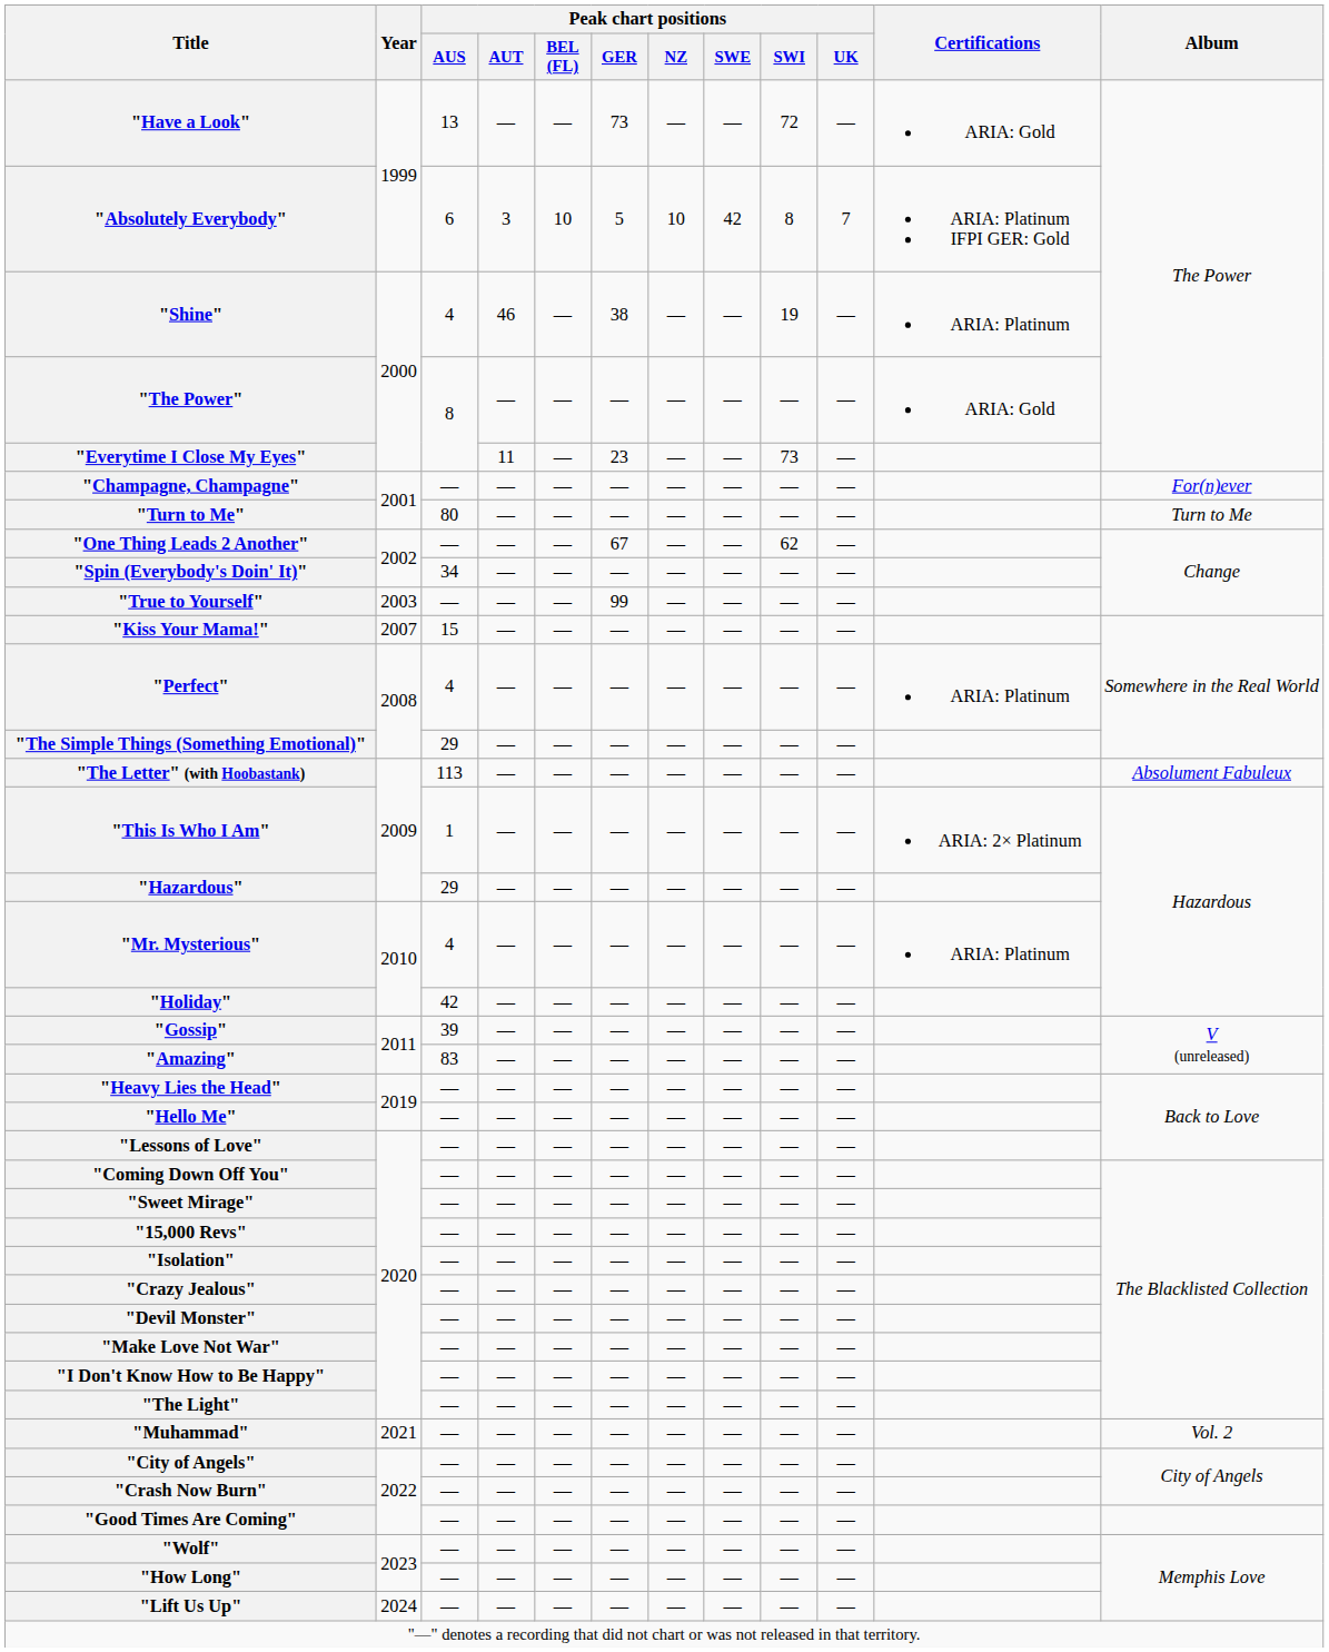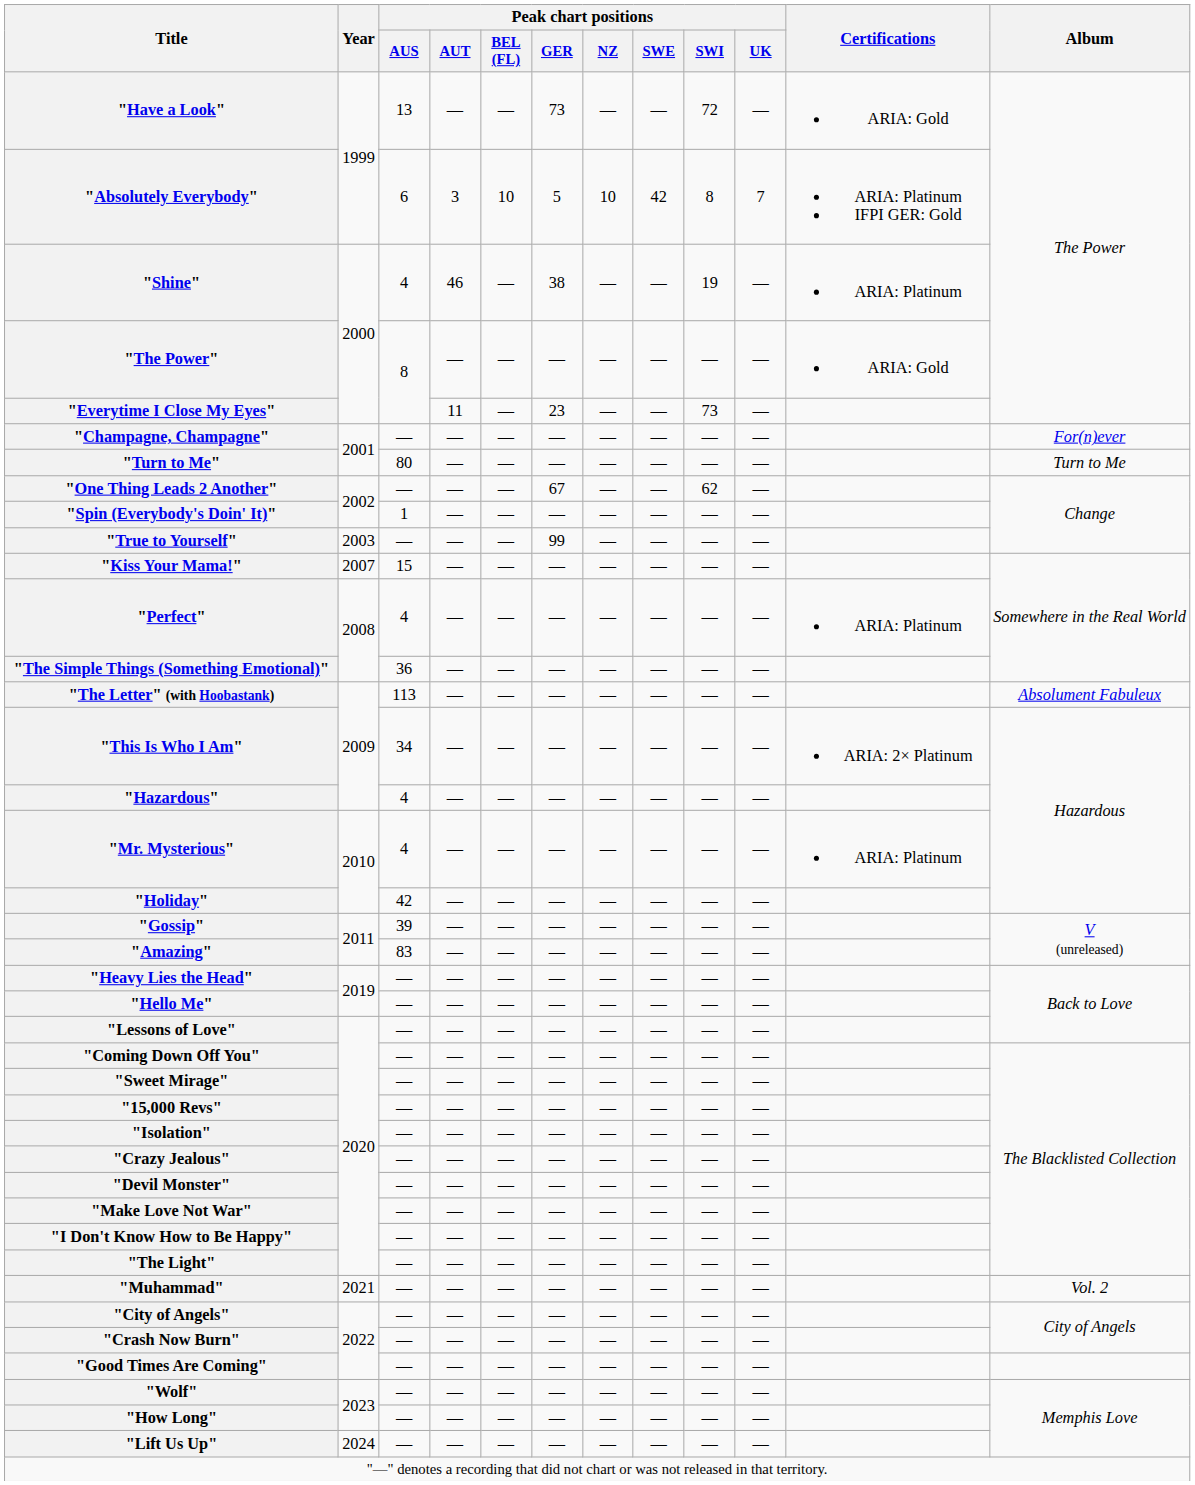 <table style="text-align:center;" class="wikitable plainrowheaders" border="1">
 <tr>
 <th scope="col" rowspan="2" style="width:20em;">Title</th>
 <th scope="col" rowspan="2">Year</th>
 <th scope="col" colspan="8">Peak chart positions</th>
 <th scope="col" rowspan="2" style="width:12em;"><a href='#'>Certifications</a></th>
 <th scope="col" rowspan="2">Album</th>
 </tr>
 <tr>
 <th scope="col" style="width:3em;font-size:90%;"><a href='#'>AUS</a><br></th>
 <th scope="col" style="width:3em;font-size:90%;"><a href='#'>AUT</a><br></th>
 <th scope="col" style="width:3em;font-size:90%;"><a href='#'>BEL (FL)</a><br></th>
 <th scope="col" style="width:3em;font-size:90%;"><a href='#'>GER</a><br></th>
 <th scope="col" style="width:3em;font-size:90%;"><a href='#'>NZ</a><br></th>
 <th scope="col" style="width:3em;font-size:90%;"><a href='#'>SWE</a><br></th>
 <th scope="col" style="width:3em;font-size:90%;"><a href='#'>SWI</a><br></th>
 <th scope="col" style="width:3em;font-size:90%;"><a href='#'>UK</a><br></th>
 </tr>
 <tr>
 <th scope="row">"<a href='#'>Have a Look</a>"</th>
 <td rowspan="2">1999</td>
 <td>13</td>
 <td>—</td>
 <td>—</td>
 <td>73</td>
 <td>—</td>
 <td>—</td>
 <td>72</td>
 <td>—</td>
 <td><br><ul><li>ARIA: Gold</li></ul></td>
 <td rowspan="5"><em>The Power</em></td>
 </tr>
 <tr>
 <th scope="row">"<a href='#'>Absolutely Everybody</a>"</th>
 <td>6</td>
 <td>3</td>
 <td>10</td>
 <td>5</td>
 <td>10</td>
 <td>42</td>
 <td>8</td>
 <td>7</td>
 <td><br><ul><li>ARIA: Platinum</li><li>IFPI GER: Gold</li></ul></td>
 </tr>
 <tr>
 <th scope="row">"<a href='#'>Shine</a>"</th>
 <td rowspan="3">2000</td>
 <td>4</td>
 <td>46</td>
 <td>—</td>
 <td>38</td>
 <td>—</td>
 <td>—</td>
 <td>19</td>
 <td>—</td>
 <td><br><ul><li>ARIA: Platinum</li></ul></td>
 </tr>
 <tr>
 <th scope="row">"<a href='#'>The Power</a>"</th>
 <td rowspan="2">8</td>
 <td>—</td>
 <td>—</td>
 <td>—</td>
 <td>—</td>
 <td>—</td>
 <td>—</td>
 <td>—</td>
 <td><br><ul><li>ARIA: Gold</li></ul></td>
 </tr>
 <tr>
 <th scope="row">"<a href='#'>Everytime I Close My Eyes</a>"</th>
 <td>11</td>
 <td>—</td>
 <td>23</td>
 <td>—</td>
 <td>—</td>
 <td>73</td>
 <td>—</td>
 <td></td>
 </tr>
 <tr>
 <th scope="row">"<a href='#'>Champagne, Champagne</a>"</th>
 <td rowspan="2">2001</td>
 <td>—</td>
 <td>—</td>
 <td>—</td>
 <td>—</td>
 <td>—</td>
 <td>—</td>
 <td>—</td>
 <td>—</td>
 <td></td>
 <td><em><a href='#'>For(n)ever</a></em></td>
 </tr>
 <tr>
 <th scope="row">"<a href='#'>Turn to Me</a>"</th>
 <td>80</td>
 <td>—</td>
 <td>—</td>
 <td>—</td>
 <td>—</td>
 <td>—</td>
 <td>—</td>
 <td>—</td>
 <td></td>
 <td><em>Turn to Me</em></td>
 </tr>
 <tr>
 <th scope="row">"<a href='#'>One Thing Leads 2 Another</a>"</th>
 <td rowspan="2">2002</td>
 <td>—</td>
 <td>—</td>
 <td>—</td>
 <td>67</td>
 <td>—</td>
 <td>—</td>
 <td>62</td>
 <td>—</td>
 <td></td>
 <td rowspan="3"><em>Change</em></td>
 </tr>
 <tr>
 <th scope="row">"<a href='#'>Spin (Everybody's Doin' It)</a>"</th>
-<td>34</td>
+<td>1</td>
 <td>—</td>
 <td>—</td>
 <td>—</td>
 <td>—</td>
 <td>—</td>
 <td>—</td>
 <td>—</td>
 <td></td>
 </tr>
 <tr>
 <th scope="row">"<a href='#'>True to Yourself</a>"</th>
 <td>2003</td>
 <td>—</td>
 <td>—</td>
 <td>—</td>
 <td>99</td>
 <td>—</td>
 <td>—</td>
 <td>—</td>
 <td>—</td>
 <td></td>
 </tr>
 <tr>
 <th scope="row">"<a href='#'>Kiss Your Mama!</a>"</th>
 <td>2007</td>
 <td>15</td>
 <td>—</td>
 <td>—</td>
 <td>—</td>
 <td>—</td>
 <td>—</td>
 <td>—</td>
 <td>—</td>
 <td></td>
 <td rowspan="3"><em>Somewhere in the Real World</em></td>
 </tr>
 <tr>
 <th scope="row">"<a href='#'>Perfect</a>"</th>
 <td rowspan="2">2008</td>
 <td>4</td>
 <td>—</td>
 <td>—</td>
 <td>—</td>
 <td>—</td>
 <td>—</td>
 <td>—</td>
 <td>—</td>
 <td><br><ul><li>ARIA: Platinum</li></ul></td>
 </tr>
 <tr>
 <th scope="row">"<a href='#'>The Simple Things (Something Emotional)</a>"</th>
-<td>29</td>
+<td>36</td>
 <td>—</td>
 <td>—</td>
 <td>—</td>
 <td>—</td>
 <td>—</td>
 <td>—</td>
 <td>—</td>
 <td></td>
 </tr>
 <tr>
 <th scope="row">"<a href='#'>The Letter</a>" <small>(with <a href='#'>Hoobastank</a>)</small></th>
 <td rowspan="3">2009</td>
 <td>113</td>
 <td>—</td>
 <td>—</td>
 <td>—</td>
 <td>—</td>
 <td>—</td>
 <td>—</td>
 <td>—</td>
 <td></td>
 <td><em><a href='#'>Absolument Fabuleux</a></em></td>
 </tr>
 <tr>
 <th scope="row">"<a href='#'>This Is Who I Am</a>"</th>
-<td>1</td>
+<td>34</td>
 <td>—</td>
 <td>—</td>
 <td>—</td>
 <td>—</td>
 <td>—</td>
 <td>—</td>
 <td>—</td>
 <td><br><ul><li>ARIA: 2× Platinum</li></ul></td>
 <td rowspan="4"><em>Hazardous</em></td>
 </tr>
 <tr>
 <th scope="row">"<a href='#'>Hazardous</a>"</th>
-<td>29</td>
+<td>4</td>
 <td>—</td>
 <td>—</td>
 <td>—</td>
 <td>—</td>
 <td>—</td>
 <td>—</td>
 <td>—</td>
 <td></td>
 </tr>
 <tr>
 <th scope="row">"<a href='#'>Mr. Mysterious</a>"</th>
 <td rowspan="2">2010</td>
 <td>4</td>
 <td>—</td>
 <td>—</td>
 <td>—</td>
 <td>—</td>
 <td>—</td>
 <td>—</td>
 <td>—</td>
 <td><br><ul><li>ARIA: Platinum</li></ul></td>
 </tr>
 <tr>
 <th scope="row">"<a href='#'>Holiday</a>"</th>
 <td>42</td>
 <td>—</td>
 <td>—</td>
 <td>—</td>
 <td>—</td>
 <td>—</td>
 <td>—</td>
 <td>—</td>
 <td></td>
 </tr>
 <tr>
 <th scope="row">"<a href='#'>Gossip</a>"</th>
 <td rowspan="2">2011</td>
 <td>39</td>
 <td>—</td>
 <td>—</td>
 <td>—</td>
 <td>—</td>
 <td>—</td>
 <td>—</td>
 <td>—</td>
 <td></td>
 <td rowspan="2"><em><a href='#'>V</a></em><br><small>(unreleased)</small></td>
 </tr>
 <tr>
 <th scope="row">"<a href='#'>Amazing</a>"</th>
 <td>83</td>
 <td>—</td>
 <td>—</td>
 <td>—</td>
 <td>—</td>
 <td>—</td>
 <td>—</td>
 <td>—</td>
 <td></td>
 </tr>
 <tr>
 <th scope="row">"<a href='#'>Heavy Lies the Head</a>"</th>
 <td rowspan="2">2019</td>
 <td>—</td>
 <td>—</td>
 <td>—</td>
 <td>—</td>
 <td>—</td>
 <td>—</td>
 <td>—</td>
 <td>—</td>
 <td></td>
 <td rowspan="3"><em>Back to Love</em></td>
 </tr>
 <tr>
 <th scope="row">"<a href='#'>Hello Me</a>"</th>
 <td>—</td>
 <td>—</td>
 <td>—</td>
 <td>—</td>
 <td>—</td>
 <td>—</td>
 <td>—</td>
 <td>—</td>
 <td></td>
 </tr>
 <tr>
 <th scope="row">"Lessons of Love"</th>
 <td rowspan="10">2020</td>
 <td>—</td>
 <td>—</td>
 <td>—</td>
 <td>—</td>
 <td>—</td>
 <td>—</td>
 <td>—</td>
 <td>—</td>
 <td></td>
 </tr>
 <tr>
 <th scope="row">"Coming Down Off You"</th>
 <td>—</td>
 <td>—</td>
 <td>—</td>
 <td>—</td>
 <td>—</td>
 <td>—</td>
 <td>—</td>
 <td>—</td>
 <td></td>
 <td rowspan="9"><em>The Blacklisted Collection</em></td>
 </tr>
 <tr>
 <th scope="row">"Sweet Mirage"</th>
 <td>—</td>
 <td>—</td>
 <td>—</td>
 <td>—</td>
 <td>—</td>
 <td>—</td>
 <td>—</td>
 <td>—</td>
 <td></td>
 </tr>
 <tr>
 <th scope="row">"15,000 Revs"</th>
 <td>—</td>
 <td>—</td>
 <td>—</td>
 <td>—</td>
 <td>—</td>
 <td>—</td>
 <td>—</td>
 <td>—</td>
 <td></td>
 </tr>
 <tr>
 <th scope="row">"Isolation"</th>
 <td>—</td>
 <td>—</td>
 <td>—</td>
 <td>—</td>
 <td>—</td>
 <td>—</td>
 <td>—</td>
 <td>—</td>
 <td></td>
 </tr>
 <tr>
 <th scope="row">"Crazy Jealous"</th>
 <td>—</td>
 <td>—</td>
 <td>—</td>
 <td>—</td>
 <td>—</td>
 <td>—</td>
 <td>—</td>
 <td>—</td>
 <td></td>
 </tr>
 <tr>
 <th scope="row">"Devil Monster"</th>
 <td>—</td>
 <td>—</td>
 <td>—</td>
 <td>—</td>
 <td>—</td>
 <td>—</td>
 <td>—</td>
 <td>—</td>
 <td></td>
 </tr>
 <tr>
 <th scope="row">"Make Love Not War"</th>
 <td>—</td>
 <td>—</td>
 <td>—</td>
 <td>—</td>
 <td>—</td>
 <td>—</td>
 <td>—</td>
 <td>—</td>
 <td></td>
 </tr>
 <tr>
 <th scope="row">"I Don't Know How to Be Happy"</th>
 <td>—</td>
 <td>—</td>
 <td>—</td>
 <td>—</td>
 <td>—</td>
 <td>—</td>
 <td>—</td>
 <td>—</td>
 <td></td>
 </tr>
 <tr>
 <th scope="row">"The Light"</th>
 <td>—</td>
 <td>—</td>
 <td>—</td>
 <td>—</td>
 <td>—</td>
 <td>—</td>
 <td>—</td>
 <td>—</td>
 <td></td>
 </tr>
 <tr>
 <th scope="row">"Muhammad"</th>
 <td>2021</td>
 <td>—</td>
 <td>—</td>
 <td>—</td>
 <td>—</td>
 <td>—</td>
 <td>—</td>
 <td>—</td>
 <td>—</td>
 <td></td>
 <td><em>Vol. 2</em></td>
 </tr>
 <tr>
 <th scope="row">"City of Angels"</th>
 <td rowspan="3">2022</td>
 <td>—</td>
 <td>—</td>
 <td>—</td>
 <td>—</td>
 <td>—</td>
 <td>—</td>
 <td>—</td>
 <td>—</td>
 <td></td>
 <td rowspan="2"><em>City of Angels</em></td>
 </tr>
 <tr>
 <th scope="row">"Crash Now Burn"</th>
 <td>—</td>
 <td>—</td>
 <td>—</td>
 <td>—</td>
 <td>—</td>
 <td>—</td>
 <td>—</td>
 <td>—</td>
 <td></td>
 </tr>
 <tr>
 <th scope="row">"Good Times Are Coming"</th>
 <td>—</td>
 <td>—</td>
 <td>—</td>
 <td>—</td>
 <td>—</td>
 <td>—</td>
 <td>—</td>
 <td>—</td>
 <td></td>
 <td></td>
 </tr>
 <tr>
 <th scope="row">"Wolf"</th>
 <td rowspan="2">2023</td>
 <td>—</td>
 <td>—</td>
 <td>—</td>
 <td>—</td>
 <td>—</td>
 <td>—</td>
 <td>—</td>
 <td>—</td>
 <td></td>
 <td rowspan="3"><em>Memphis Love</em></td>
 </tr>
 <tr>
 <th scope="row">"How Long"</th>
 <td>—</td>
 <td>—</td>
 <td>—</td>
 <td>—</td>
 <td>—</td>
 <td>—</td>
 <td>—</td>
 <td>—</td>
 <td></td>
 </tr>
 <tr>
 <th scope="row">"Lift Us Up"</th>
 <td>2024</td>
 <td>—</td>
 <td>—</td>
 <td>—</td>
 <td>—</td>
 <td>—</td>
 <td>—</td>
 <td>—</td>
 <td>—</td>
 <td></td>
 </tr>
 <tr>
 <td style="font-size:90%" colspan="13">"—" denotes a recording that did not chart or was not released in that territory.</td>
 </tr>
 </table>
